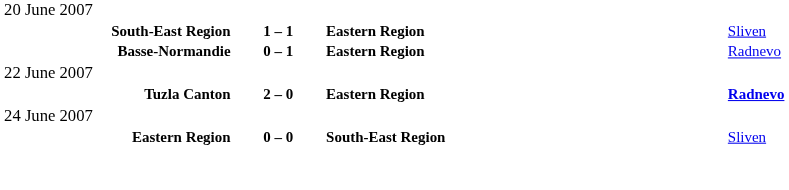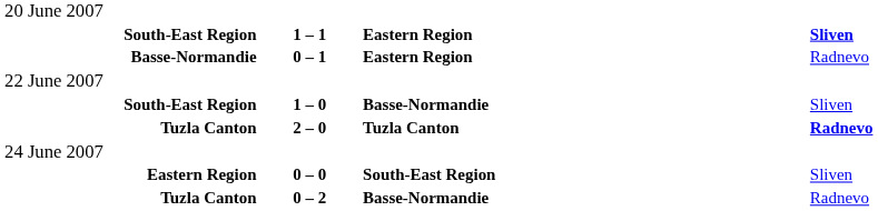 <table width=100% cellspacing=1>
 <tr>
 <th width=25%></th>
 <th width=10%></th>
 <th></th>
 </tr>
 <tr>
 <td>20 June 2007</td>
 </tr>
 <tr style=font-size:90%>
 <td align=right><strong>South-East Region</strong></td>
 <td align=center><strong>1 – 1</strong></td>
 <td><strong>Eastern Region</strong></td>
-<td><a href='#'>Sliven</a></td>
+<td><strong><a href='#'>Sliven</a></strong></td>
 </tr>
 <tr style=font-size:90%>
 <td align=right><strong>Basse-Normandie</strong></td>
 <td align=center><strong>0 – 1</strong></td>
 <td><strong>Eastern Region</strong></td>
 <td><a href='#'>Radnevo</a></td>
 </tr>
 <tr>
 <td>22 June 2007</td>
 </tr>
 <tr style=font-size:90%>
+<td align=right><strong>South-East Region</strong></td>
+<td align=center><strong>1 – 0</strong></td>
+<td><strong>Basse-Normandie</strong></td>
+<td><a href='#'>Sliven</a></td>
+</tr>
+<tr style=font-size:90%>
 <td align=right><strong>Tuzla Canton</strong></td>
 <td align=center><strong>2 – 0</strong></td>
-<td><strong>Eastern Region</strong></td>
+<td><strong>Tuzla Canton</strong></td>
 <td><strong><a href='#'>Radnevo</a></strong></td>
 </tr>
 <tr>
 <td>24 June 2007</td>
 </tr>
 <tr style=font-size:90%>
 <td align=right><strong>Eastern Region</strong></td>
 <td align=center><strong>0 – 0</strong></td>
 <td><strong>South-East Region</strong></td>
 <td><a href='#'>Sliven</a></td>
 </tr>
+<tr style=font-size:90%>
+<td align=right><strong>Tuzla Canton</strong></td>
+<td align=center><strong>0 – 2</strong></td>
+<td><strong>Basse-Normandie</strong></td>
+<td><a href='#'>Radnevo</a></td>
+</tr>
 </table>
